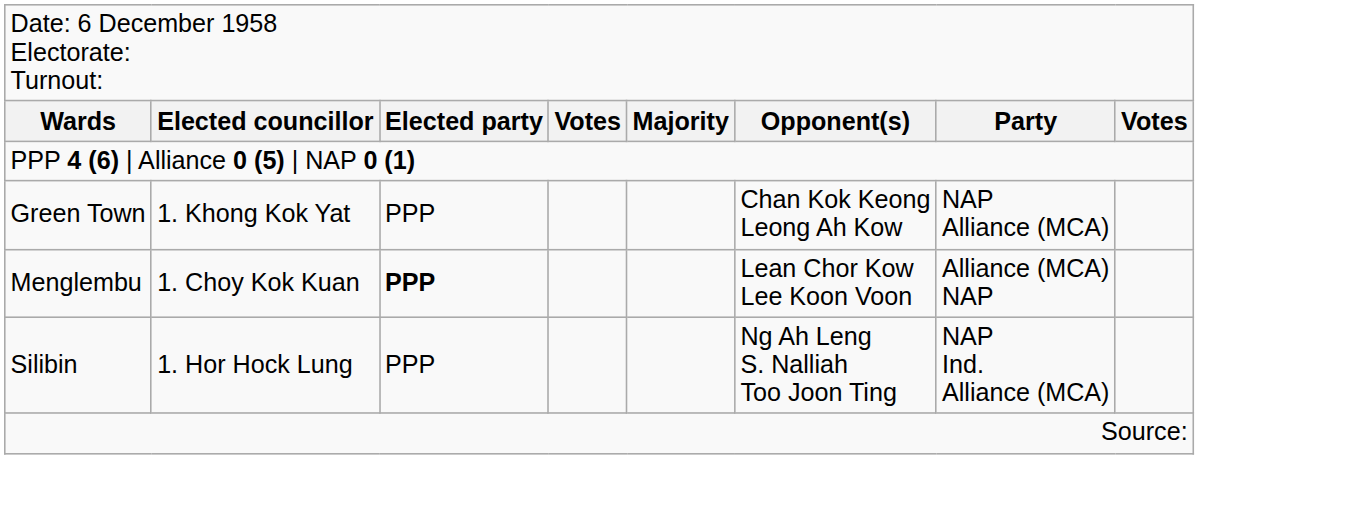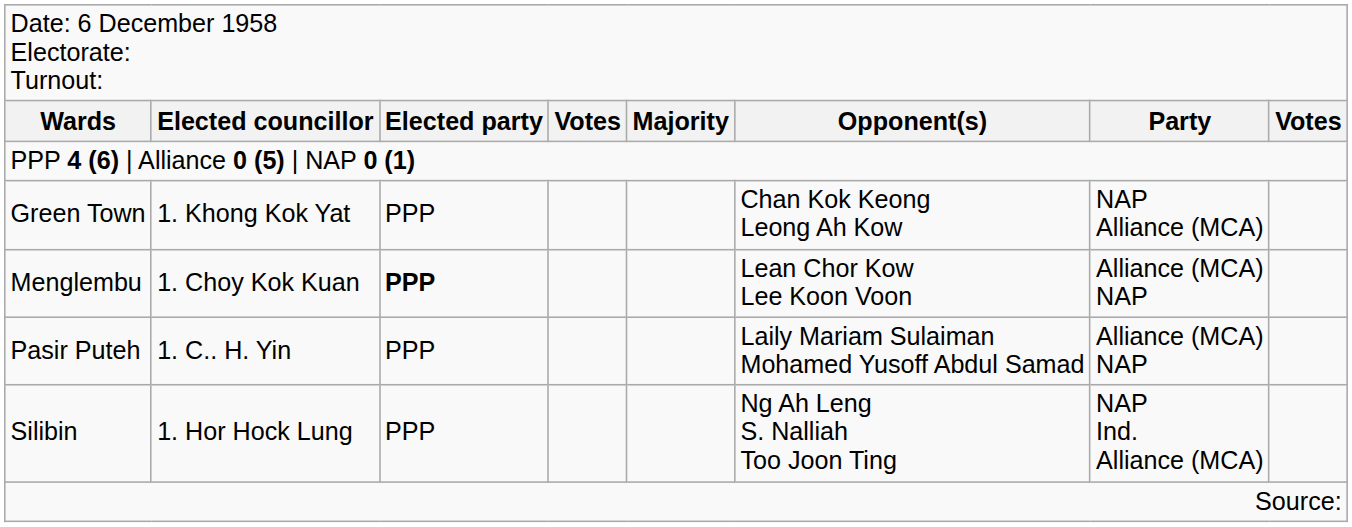 <table class=wikitable>
 <tr>
 <td colspan=8>Date: 6 December 1958<br>Electorate: <br>Turnout:</td>
 </tr>
 <tr>
 <th>Wards</th>
 <th>Elected councillor</th>
 <th>Elected party</th>
 <th>Votes</th>
 <th>Majority</th>
 <th>Opponent(s)</th>
 <th>Party</th>
 <th>Votes</th>
 </tr>
 <tr>
 <td colspan=8>PPP <strong>4 (6)</strong> | Alliance <strong>0 (5)</strong> | NAP <strong>0 (1)</strong> </td>
 </tr>
 <tr>
 <td>Green Town</td>
 <td>1. Khong Kok Yat</td>
 <td>PPP</td>
 <td></td>
 <td></td>
 <td>Chan Kok Keong<br>Leong Ah Kow</td>
 <td>NAP<br>Alliance (MCA)</td>
 <td></td>
 </tr>
 <tr>
 <td>Menglembu</td>
 <td>1. Choy Kok Kuan</td>
 <td><strong>PPP</strong></td>
 <td></td>
 <td></td>
 <td>Lean Chor Kow<br>Lee Koon Voon</td>
 <td>Alliance (MCA)<br>NAP</td>
 <td></td>
 </tr>
 <tr>
+<td>Pasir Puteh</td>
+<td>1. C.. H. Yin</td>
+<td>PPP</td>
+<td></td>
+<td></td>
+<td>Laily Mariam Sulaiman<br>Mohamed Yusoff Abdul Samad</td>
+<td>Alliance (MCA)<br>NAP</td>
+<td></td>
+</tr>
+<tr>
 <td>Silibin</td>
 <td>1. Hor Hock Lung</td>
 <td>PPP</td>
 <td></td>
 <td></td>
 <td>Ng Ah Leng<br>S. Nalliah<br>Too Joon Ting</td>
 <td>NAP<br>Ind.<br>Alliance (MCA)</td>
 <td></td>
 </tr>
 <tr>
 <td colspan="8" style="text-align:right;">Source: </td>
 </tr>
 </table>
